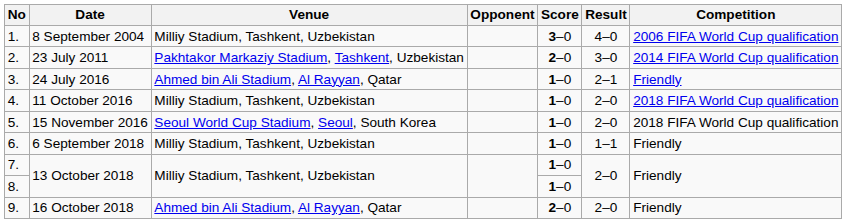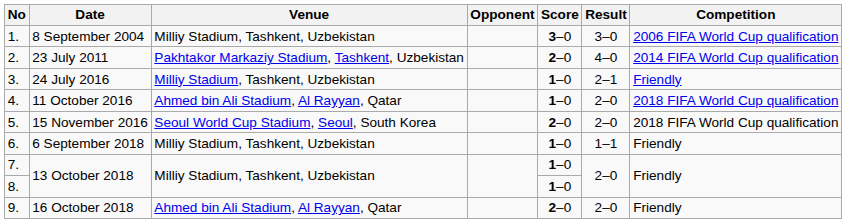 <table class="wikitable" style="font-size:85%;">
 <tr>
 <th>No</th>
 <th>Date</th>
 <th>Venue</th>
 <th>Opponent</th>
 <th>Score</th>
 <th>Result</th>
 <th>Competition</th>
 </tr>
 <tr>
 <td>1.</td>
 <td>8 September 2004</td>
 <td>Milliy Stadium, Tashkent, Uzbekistan</td>
 <td></td>
 <td align=center><strong>3</strong>–0</td>
-<td align=center>4–0</td>
+<td align=center>3–0</td>
 <td><a href='#'>2006 FIFA World Cup qualification</a></td>
 </tr>
 <tr>
 <td>2.</td>
 <td>23 July 2011</td>
 <td><a href='#'>Pakhtakor Markaziy Stadium</a>, <a href='#'>Tashkent</a>, Uzbekistan</td>
 <td></td>
 <td align=center><strong>2</strong>–0</td>
-<td align=center>3–0</td>
+<td align=center>4–0</td>
 <td><a href='#'>2014 FIFA World Cup qualification</a></td>
 </tr>
 <tr>
 <td>3.</td>
 <td>24 July 2016</td>
-<td><a href='#'>Ahmed bin Ali Stadium</a>, <a href='#'>Al Rayyan</a>, Qatar</td>
+<td><a href='#'>Milliy Stadium</a>, Tashkent, Uzbekistan</td>
 <td></td>
 <td align=center><strong>1</strong>–0</td>
 <td align=center>2–1</td>
 <td><a href='#'>Friendly</a></td>
 </tr>
 <tr>
 <td>4.</td>
 <td>11 October 2016</td>
-<td>Milliy Stadium, Tashkent, Uzbekistan</td>
+<td><a href='#'>Ahmed bin Ali Stadium</a>, <a href='#'>Al Rayyan</a>, Qatar</td>
 <td></td>
 <td align=center><strong>1</strong>–0</td>
 <td align=center>2–0</td>
 <td><a href='#'>2018 FIFA World Cup qualification</a></td>
 </tr>
 <tr>
 <td>5.</td>
 <td>15 November 2016</td>
 <td><a href='#'>Seoul World Cup Stadium</a>, <a href='#'>Seoul</a>, South Korea</td>
 <td></td>
-<td align=center><strong>1</strong>–0</td>
+<td align=center><strong>2</strong>–0</td>
 <td align=center>2–0</td>
 <td>2018 FIFA World Cup qualification</td>
 </tr>
 <tr>
 <td>6.</td>
 <td>6 September 2018</td>
 <td>Milliy Stadium, Tashkent, Uzbekistan</td>
 <td></td>
 <td align=center><strong>1</strong>–0</td>
 <td align=center>1–1</td>
 <td>Friendly</td>
 </tr>
 <tr>
 <td>7.</td>
 <td rowspan="2">13 October 2018</td>
 <td rowspan="2">Milliy Stadium, Tashkent, Uzbekistan</td>
 <td rowspan="2"></td>
 <td align=center><strong>1</strong>–0</td>
 <td rowspan="2" style="text-align:center">2–0</td>
 <td rowspan="2">Friendly</td>
 </tr>
 <tr>
 <td>8.</td>
 <td align=center><strong>1</strong>–0</td>
 </tr>
 <tr>
 <td>9.</td>
 <td>16 October 2018</td>
 <td><a href='#'>Ahmed bin Ali Stadium</a>, <a href='#'>Al Rayyan</a>, Qatar</td>
 <td></td>
 <td align=center><strong>2</strong>–0</td>
 <td align=center>2–0</td>
 <td>Friendly</td>
 </tr>
 </table>
